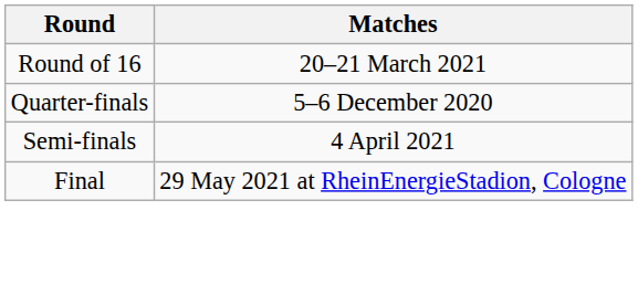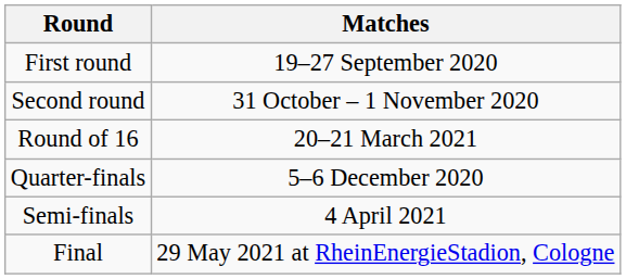 <table class=wikitable style="text-align: center">
 <tr>
 <th>Round</th>
 <th>Matches</th>
+</tr>
+<tr>
+<td>First round</td>
+<td>19–27 September 2020</td>
+</tr>
+<tr>
+<td>Second round</td>
+<td>31 October – 1 November 2020</td>
 </tr>
 <tr>
 <td>Round of 16</td>
 <td>20–21 March 2021</td>
 </tr>
 <tr>
 <td>Quarter-finals</td>
 <td>5–6 December 2020</td>
 </tr>
 <tr>
 <td>Semi-finals</td>
 <td>4 April 2021</td>
 </tr>
 <tr>
 <td>Final</td>
 <td>29 May 2021 at <a href='#'>RheinEnergieStadion</a>, <a href='#'>Cologne</a></td>
 </tr>
 </table>
